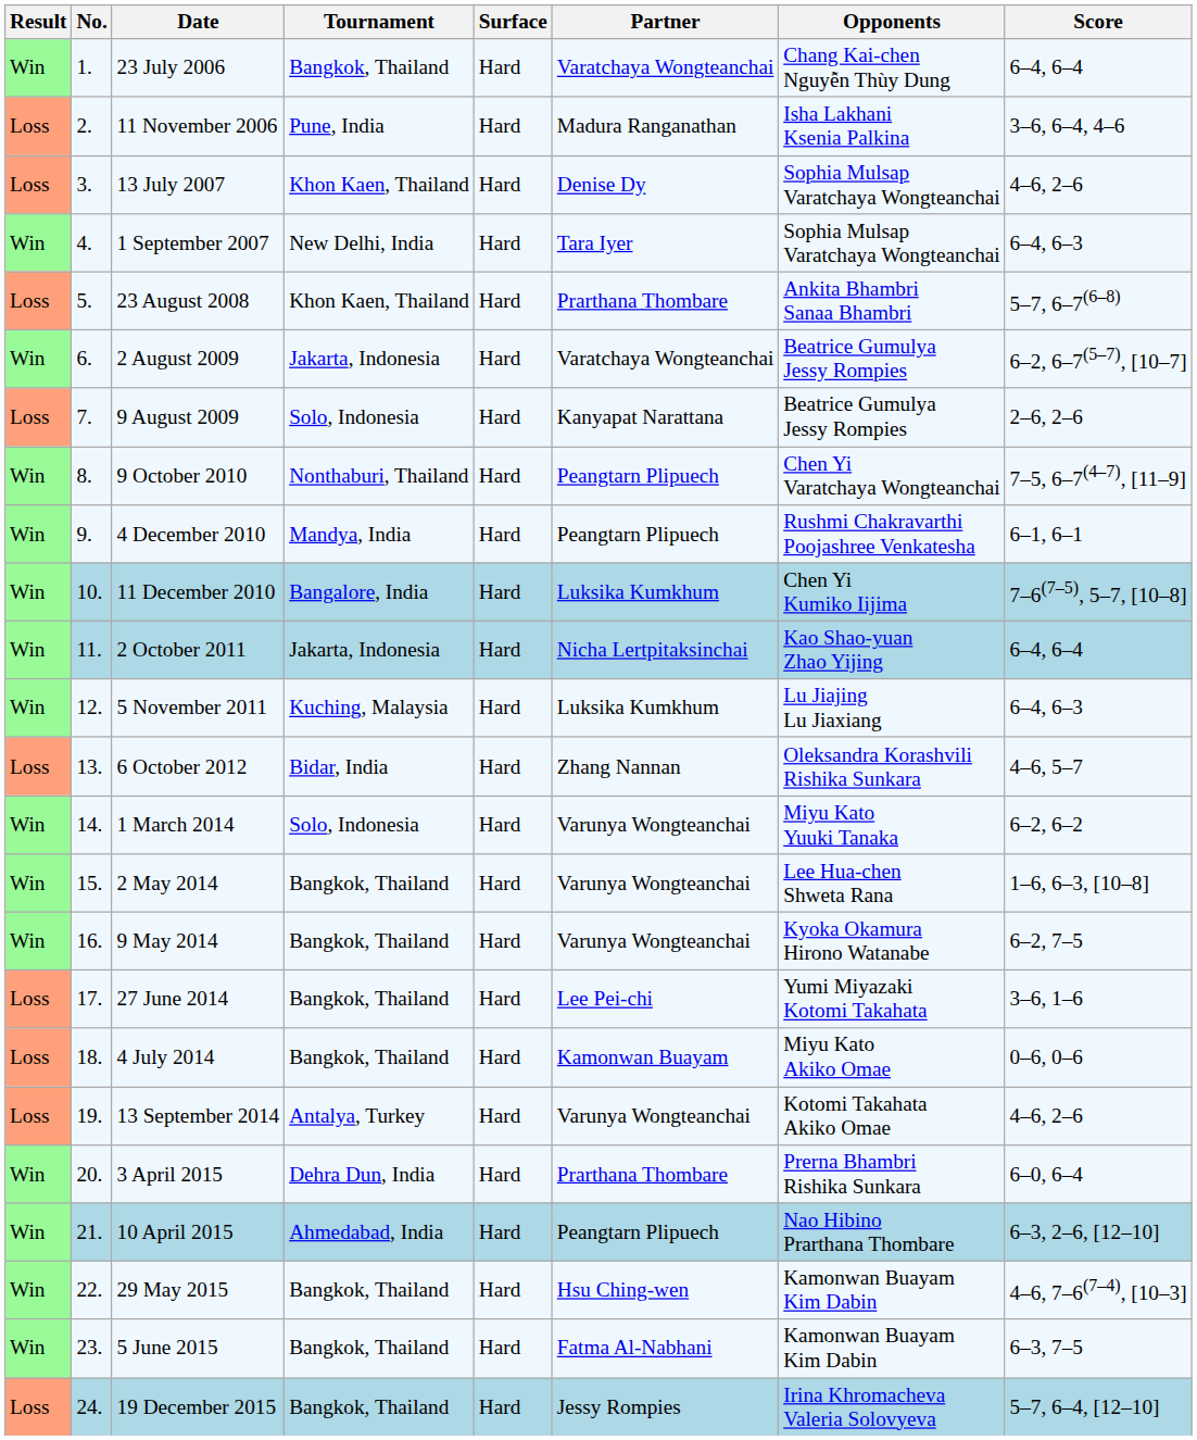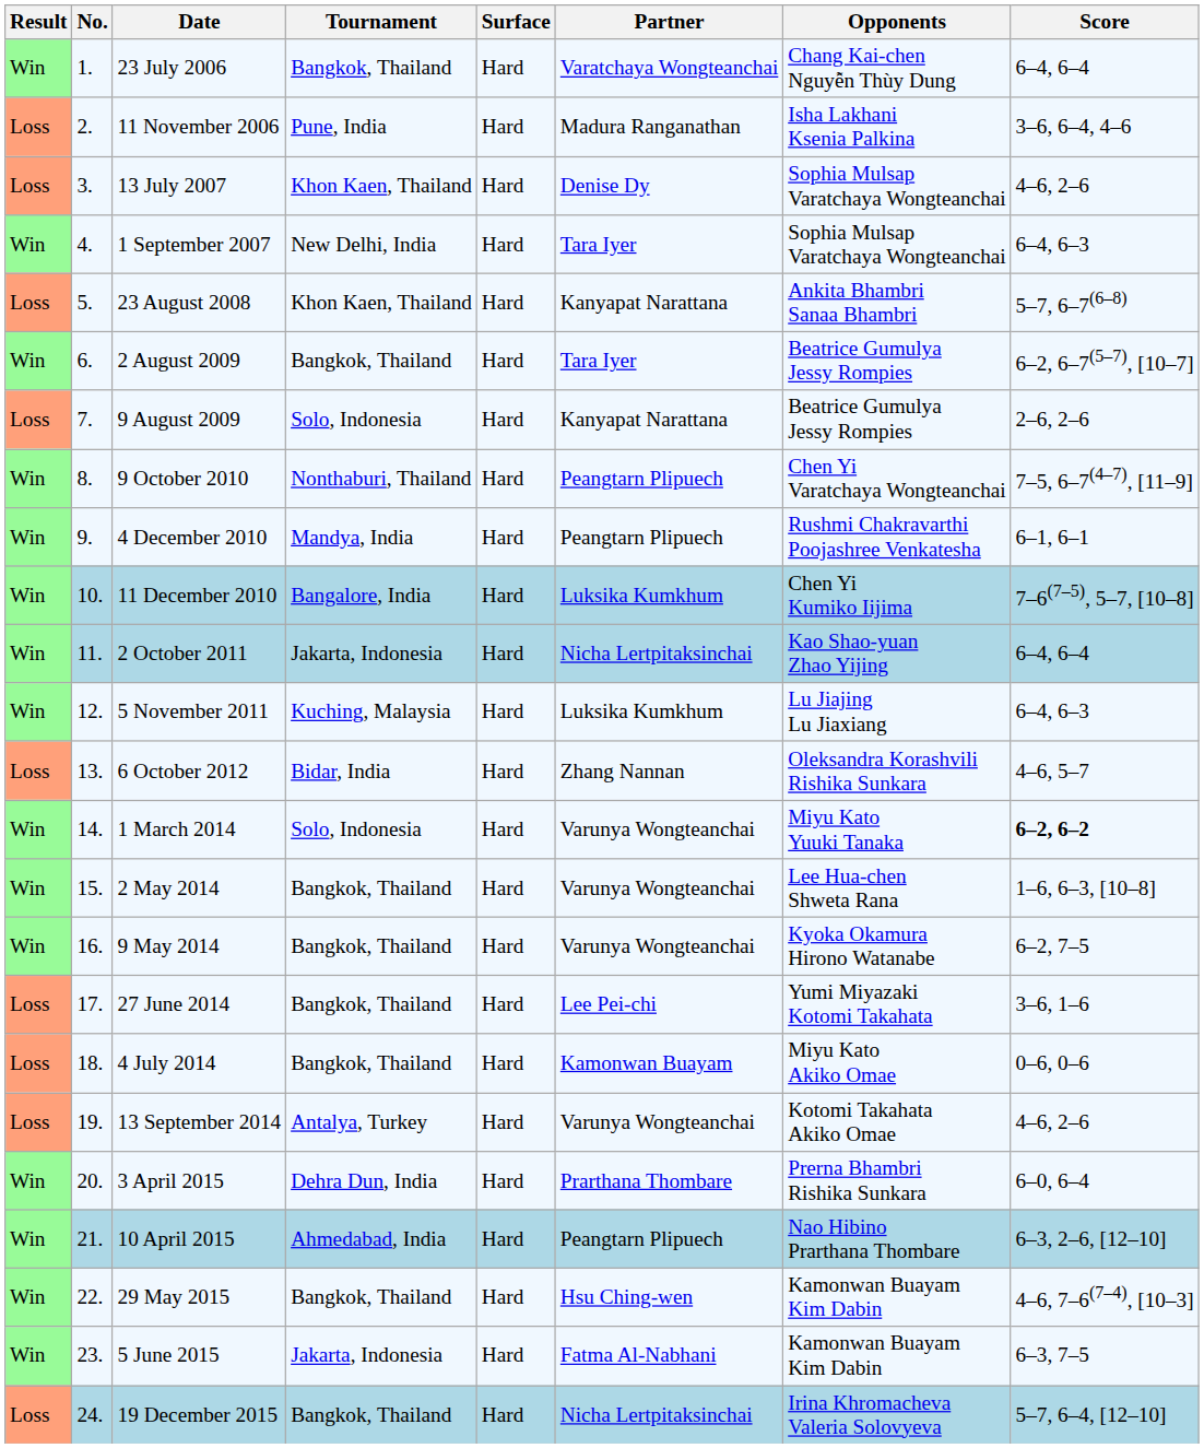 <table class="sortable wikitable" style=font-size:97%>
 <tr>
 <th>Result</th>
 <th>No.</th>
 <th>Date</th>
 <th>Tournament</th>
 <th>Surface</th>
 <th>Partner</th>
 <th>Opponents</th>
 <th class="unsortable">Score</th>
 </tr>
 <tr style="background:#f0f8ff;">
 <td style="background:#98fb98;">Win</td>
 <td>1.</td>
 <td>23 July 2006</td>
 <td><a href='#'>Bangkok</a>, Thailand</td>
 <td>Hard</td>
 <td> <a href='#'>Varatchaya Wongteanchai</a></td>
 <td> <a href='#'>Chang Kai-chen</a> <br>  Nguyễn Thùy Dung</td>
 <td>6–4, 6–4</td>
 </tr>
 <tr style="background:#f0f8ff;">
 <td style="background:#ffa07a;">Loss</td>
 <td>2.</td>
 <td>11 November 2006</td>
 <td><a href='#'>Pune</a>, India</td>
 <td>Hard</td>
 <td> Madura Ranganathan</td>
 <td> <a href='#'>Isha Lakhani</a> <br>  <a href='#'>Ksenia Palkina</a></td>
 <td>3–6, 6–4, 4–6</td>
 </tr>
 <tr style="background:#f0f8ff;">
 <td style="background:#ffa07a;">Loss</td>
 <td>3.</td>
 <td>13 July 2007</td>
 <td><a href='#'>Khon Kaen</a>, Thailand</td>
 <td>Hard</td>
 <td> <a href='#'>Denise Dy</a></td>
 <td> <a href='#'>Sophia Mulsap</a> <br>  Varatchaya Wongteanchai</td>
 <td>4–6, 2–6</td>
 </tr>
 <tr style="background:#f0f8ff;">
 <td style="background:#98fb98;">Win</td>
 <td>4.</td>
 <td>1 September 2007</td>
 <td>New Delhi, India</td>
 <td>Hard</td>
 <td> <a href='#'>Tara Iyer</a></td>
 <td> Sophia Mulsap <br>  Varatchaya Wongteanchai</td>
 <td>6–4, 6–3</td>
 </tr>
 <tr style="background:#f0f8ff;">
 <td style="background:#ffa07a;">Loss</td>
 <td>5.</td>
 <td>23 August 2008</td>
 <td>Khon Kaen, Thailand</td>
 <td>Hard</td>
-<td> <a href='#'>Prarthana Thombare</a></td>
+<td> Kanyapat Narattana</td>
 <td> <a href='#'>Ankita Bhambri</a> <br>  <a href='#'>Sanaa Bhambri</a></td>
 <td>5–7, 6–7<sup>(6–8)</sup></td>
 </tr>
 <tr style="background:#f0f8ff;">
 <td style="background:#98fb98;">Win</td>
 <td>6.</td>
 <td>2 August 2009</td>
-<td><a href='#'>Jakarta</a>, Indonesia</td>
+<td>Bangkok, Thailand</td>
 <td>Hard</td>
-<td> Varatchaya Wongteanchai</td>
+<td> <a href='#'>Tara Iyer</a></td>
 <td> <a href='#'>Beatrice Gumulya</a> <br>  <a href='#'>Jessy Rompies</a></td>
 <td>6–2, 6–7<sup>(5–7)</sup>, [10–7]</td>
 </tr>
 <tr style="background:#f0f8ff;">
 <td style="background:#ffa07a;">Loss</td>
 <td>7.</td>
 <td>9 August 2009</td>
 <td><a href='#'>Solo</a>, Indonesia</td>
 <td>Hard</td>
 <td> Kanyapat Narattana</td>
 <td> Beatrice Gumulya <br>  Jessy Rompies</td>
 <td>2–6, 2–6</td>
 </tr>
 <tr style="background:#f0f8ff;">
 <td style="background:#98fb98;">Win</td>
 <td>8.</td>
 <td>9 October 2010</td>
 <td><a href='#'>Nonthaburi</a>, Thailand</td>
 <td>Hard</td>
 <td> <a href='#'>Peangtarn Plipuech</a></td>
 <td> <a href='#'>Chen Yi</a> <br>  Varatchaya Wongteanchai</td>
 <td>7–5, 6–7<sup>(4–7)</sup>, [11–9]</td>
 </tr>
 <tr style="background:#f0f8ff;">
 <td style="background:#98fb98;">Win</td>
 <td>9.</td>
 <td>4 December 2010</td>
 <td><a href='#'>Mandya</a>, India</td>
 <td>Hard</td>
 <td> Peangtarn Plipuech</td>
 <td> <a href='#'>Rushmi Chakravarthi</a> <br>  <a href='#'>Poojashree Venkatesha</a></td>
 <td>6–1, 6–1</td>
 </tr>
 <tr style="background:lightblue;">
 <td style="background:#98fb98;">Win</td>
 <td>10.</td>
 <td>11 December 2010</td>
 <td><a href='#'>Bangalore</a>, India</td>
 <td>Hard</td>
 <td> <a href='#'>Luksika Kumkhum</a></td>
 <td> Chen Yi <br>  <a href='#'>Kumiko Iijima</a></td>
 <td>7–6<sup>(7–5)</sup>, 5–7, [10–8]</td>
 </tr>
 <tr style="background:lightblue;">
 <td style="background:#98fb98;">Win</td>
 <td>11.</td>
 <td>2 October 2011</td>
 <td>Jakarta, Indonesia</td>
 <td>Hard</td>
 <td> <a href='#'>Nicha Lertpitaksinchai</a></td>
 <td> <a href='#'>Kao Shao-yuan</a> <br>  <a href='#'>Zhao Yijing</a></td>
 <td>6–4, 6–4</td>
 </tr>
 <tr style="background:#f0f8ff;">
 <td style="background:#98fb98;">Win</td>
 <td>12.</td>
 <td>5 November 2011</td>
 <td><a href='#'>Kuching</a>, Malaysia</td>
 <td>Hard</td>
 <td> Luksika Kumkhum</td>
 <td> <a href='#'>Lu Jiajing</a> <br>  Lu Jiaxiang</td>
 <td>6–4, 6–3</td>
 </tr>
 <tr style="background:#f0f8ff;">
 <td style="background:#ffa07a;">Loss</td>
 <td>13.</td>
 <td>6 October 2012</td>
 <td><a href='#'>Bidar</a>, India</td>
 <td>Hard</td>
 <td> Zhang Nannan</td>
 <td> <a href='#'>Oleksandra Korashvili</a> <br>  <a href='#'>Rishika Sunkara</a></td>
 <td>4–6, 5–7</td>
 </tr>
 <tr style="background:#f0f8ff;">
 <td style="background:#98fb98;">Win</td>
 <td>14.</td>
 <td>1 March 2014</td>
 <td><a href='#'>Solo</a>, Indonesia</td>
 <td>Hard</td>
 <td> Varunya Wongteanchai</td>
 <td> <a href='#'>Miyu Kato</a> <br>  <a href='#'>Yuuki Tanaka</a></td>
-<td>6–2, 6–2</td>
+<td><strong>6–2, 6–2</strong></td>
 </tr>
 <tr style="background:#f0f8ff;">
 <td style="background:#98fb98;">Win</td>
 <td>15.</td>
 <td>2 May 2014</td>
 <td>Bangkok, Thailand</td>
 <td>Hard</td>
 <td> Varunya Wongteanchai</td>
 <td> <a href='#'>Lee Hua-chen</a> <br>  Shweta Rana</td>
 <td>1–6, 6–3, [10–8]</td>
 </tr>
 <tr style="background:#f0f8ff;">
 <td style="background:#98fb98;">Win</td>
 <td>16.</td>
 <td>9 May 2014</td>
 <td>Bangkok, Thailand</td>
 <td>Hard</td>
 <td> Varunya Wongteanchai</td>
 <td> <a href='#'>Kyoka Okamura</a> <br>  Hirono Watanabe</td>
 <td>6–2, 7–5</td>
 </tr>
 <tr style="background:#f0f8ff;">
 <td style="background:#ffa07a;">Loss</td>
 <td>17.</td>
 <td>27 June 2014</td>
 <td>Bangkok, Thailand</td>
 <td>Hard</td>
 <td> <a href='#'>Lee Pei-chi</a></td>
 <td> Yumi Miyazaki <br>  <a href='#'>Kotomi Takahata</a></td>
 <td>3–6, 1–6</td>
 </tr>
 <tr style="background:#f0f8ff;">
 <td style="background:#ffa07a;">Loss</td>
 <td>18.</td>
 <td>4 July 2014</td>
 <td>Bangkok, Thailand</td>
 <td>Hard</td>
 <td> <a href='#'>Kamonwan Buayam</a></td>
 <td> Miyu Kato <br>  <a href='#'>Akiko Omae</a></td>
 <td>0–6, 0–6</td>
 </tr>
 <tr style="background:#f0f8ff;">
 <td style="background:#ffa07a;">Loss</td>
 <td>19.</td>
 <td>13 September 2014</td>
 <td><a href='#'>Antalya</a>, Turkey</td>
 <td>Hard</td>
 <td> Varunya Wongteanchai</td>
 <td> Kotomi Takahata <br>  Akiko Omae</td>
 <td>4–6, 2–6</td>
 </tr>
 <tr style="background:#f0f8ff;">
 <td style="background:#98fb98;">Win</td>
 <td>20.</td>
 <td>3 April 2015</td>
 <td><a href='#'>Dehra Dun</a>, India</td>
 <td>Hard</td>
 <td> <a href='#'>Prarthana Thombare</a></td>
 <td> <a href='#'>Prerna Bhambri</a> <br>  Rishika Sunkara</td>
 <td>6–0, 6–4</td>
 </tr>
 <tr style="background:lightblue;">
 <td style="background:#98fb98;">Win</td>
 <td>21.</td>
 <td>10 April 2015</td>
 <td><a href='#'>Ahmedabad</a>, India</td>
 <td>Hard</td>
 <td> Peangtarn Plipuech</td>
 <td> <a href='#'>Nao Hibino</a> <br>  Prarthana Thombare</td>
 <td>6–3, 2–6, [12–10]</td>
 </tr>
 <tr style="background:#f0f8ff;">
 <td style="background:#98fb98;">Win</td>
 <td>22.</td>
 <td>29 May 2015</td>
 <td>Bangkok, Thailand</td>
 <td>Hard</td>
 <td> <a href='#'>Hsu Ching-wen</a></td>
 <td> Kamonwan Buayam <br>  <a href='#'>Kim Dabin</a></td>
 <td>4–6, 7–6<sup>(7–4)</sup>, [10–3]</td>
 </tr>
 <tr style="background:#f0f8ff;">
 <td style="background:#98fb98;">Win</td>
 <td>23.</td>
 <td>5 June 2015</td>
-<td>Bangkok, Thailand</td>
+<td><a href='#'>Jakarta</a>, Indonesia</td>
 <td>Hard</td>
 <td> <a href='#'>Fatma Al-Nabhani</a></td>
 <td> Kamonwan Buayam <br>  Kim Dabin</td>
 <td>6–3, 7–5</td>
 </tr>
 <tr style="background:lightblue;">
 <td style="background:#ffa07a;">Loss</td>
 <td>24.</td>
 <td>19 December 2015</td>
 <td>Bangkok, Thailand</td>
 <td>Hard</td>
-<td> Jessy Rompies</td>
+<td> <a href='#'>Nicha Lertpitaksinchai</a></td>
 <td> <a href='#'>Irina Khromacheva</a> <br>  <a href='#'>Valeria Solovyeva</a></td>
 <td>5–7, 6–4, [12–10]</td>
 </tr>
 </table>
